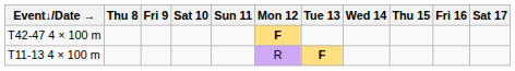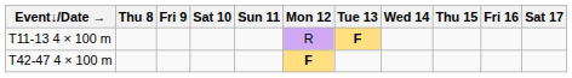 <table class="wikitable" style="margin:0.5em auto; font-size:90%; line-height:1.25em;">
 <tr align="center">
 <th>Event↓/Date →</th>
 <th>Thu 8</th>
 <th>Fri 9</th>
 <th>Sat 10</th>
 <th>Sun 11</th>
 <th>Mon 12</th>
 <th>Tue 13</th>
 <th>Wed 14</th>
 <th>Thu 15</th>
 <th>Fri 16</th>
 <th>Sat 17</th>
 </tr>
 <tr align="center">
+<td align="left">T11-13 4 × 100 m</td>
+<td></td>
+<td></td>
+<td></td>
+<td></td>
+<td bgcolor="#D0A9F5" align=center>R</td>
+<td bgcolor="#FFDF80"><strong>F</strong></td>
+<td></td>
+<td></td>
+<td></td>
+<td></td>
+</tr>
+<tr align="center">
 <td align="left">T42-47 4 × 100 m</td>
 <td></td>
 <td></td>
 <td></td>
 <td></td>
 <td bgcolor="#FFDF80"><strong>F</strong></td>
 <td></td>
 <td></td>
 <td></td>
 <td></td>
 <td></td>
 </tr>
-<tr align="center">
-<td align="left">T11-13 4 × 100 m</td>
-<td></td>
-<td></td>
-<td></td>
-<td></td>
-<td bgcolor="#D0A9F5" align=center>R</td>
-<td bgcolor="#FFDF80"><strong>F</strong></td>
-<td></td>
-<td></td>
-<td></td>
-<td></td>
-</tr>
 </table>
